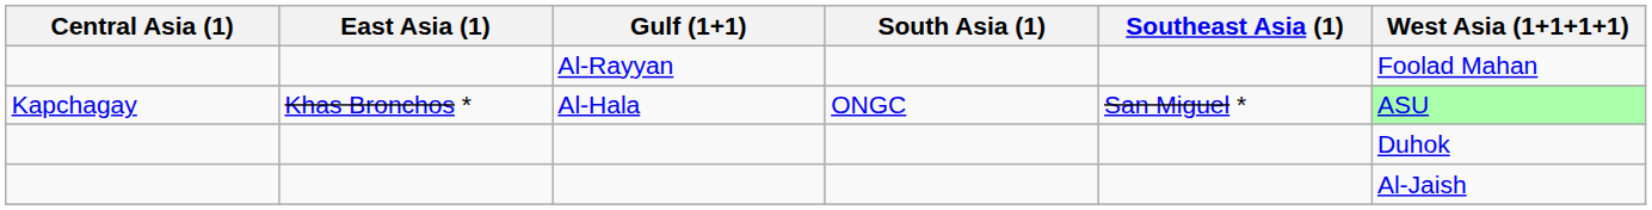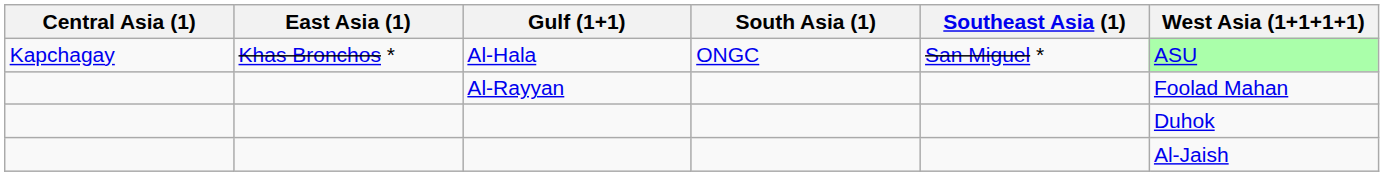 <table class=wikitable style="font-size:90%;">
 <tr>
 <th width=150>Central Asia (1)</th>
 <th width=150>East Asia (1)</th>
 <th width=150>Gulf (1+1)</th>
 <th width=150>South Asia (1)</th>
 <th width=150><a href='#'>Southeast Asia</a> (1)</th>
 <th width=150>West Asia (1+1+1+1)</th>
 </tr>
 <tr>
+<td> <a href='#'>Kapchagay</a></td>
+<td><s> <a href='#'>Khas Bronchos</a></s> *</td>
+<td> <a href='#'>Al-Hala</a></td>
+<td> <a href='#'>ONGC</a></td>
+<td><s> <a href='#'>San Miguel</a></s> *</td>
+<td bgcolor="#aaffaa"> <a href='#'>ASU</a></td>
+</tr>
+<tr>
 <td></td>
 <td></td>
 <td> <a href='#'>Al-Rayyan</a></td>
 <td></td>
 <td></td>
 <td> <a href='#'>Foolad Mahan</a></td>
-</tr>
-<tr>
-<td> <a href='#'>Kapchagay</a></td>
-<td><s> <a href='#'>Khas Bronchos</a></s> *</td>
-<td> <a href='#'>Al-Hala</a></td>
-<td> <a href='#'>ONGC</a></td>
-<td><s> <a href='#'>San Miguel</a></s> *</td>
-<td bgcolor="#aaffaa"> <a href='#'>ASU</a></td>
 </tr>
 <tr>
 <td></td>
 <td></td>
 <td></td>
 <td></td>
 <td></td>
 <td> <a href='#'>Duhok</a></td>
 </tr>
 <tr>
 <td></td>
 <td></td>
 <td></td>
 <td></td>
 <td></td>
 <td> <a href='#'>Al-Jaish</a></td>
 </tr>
 </table>
